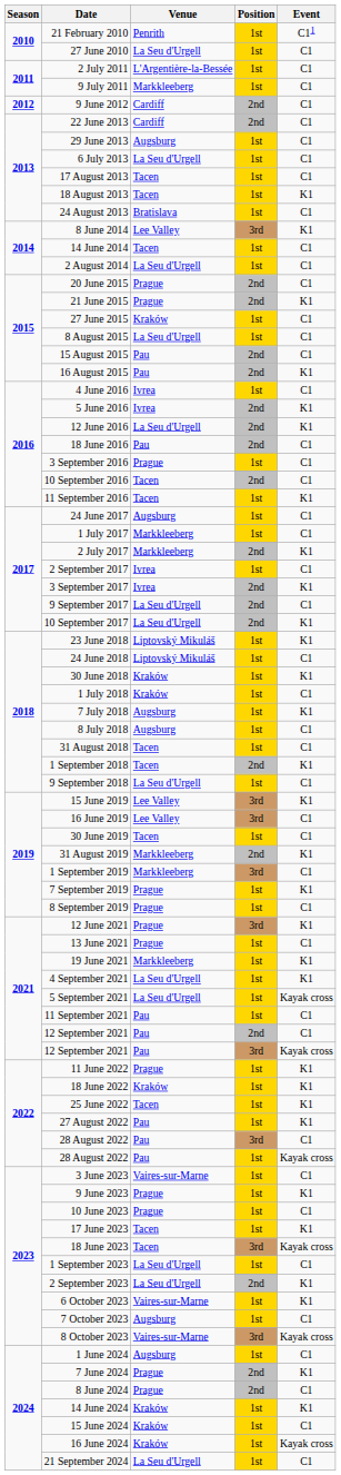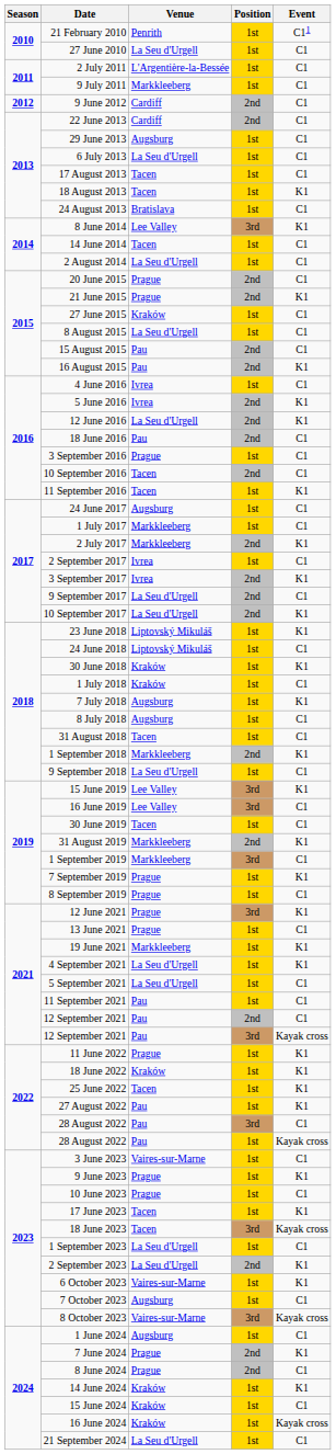 <table class="wikitable" style="text-align:center; font-size:95%;">
 <tr>
 <th>Season</th>
 <th>Date</th>
 <th>Venue</th>
 <th>Position</th>
 <th>Event</th>
 </tr>
 <tr>
 <td rowspan=2><strong><a href='#'>2010</a></strong></td>
 <td align=right>21 February 2010</td>
 <td align=left><a href='#'>Penrith</a></td>
 <td bgcolor=gold>1st</td>
 <td>C1<sup><a href='#'>1</a></sup></td>
 </tr>
 <tr>
 <td align=right>27 June 2010</td>
 <td align=left><a href='#'>La Seu d'Urgell</a></td>
 <td bgcolor=gold>1st</td>
 <td>C1</td>
 </tr>
 <tr>
 <td rowspan=2><strong><a href='#'>2011</a></strong></td>
 <td align=right>2 July 2011</td>
 <td align=left><a href='#'>L'Argentière-la-Bessée</a></td>
 <td bgcolor=gold>1st</td>
 <td>C1</td>
 </tr>
 <tr>
 <td align=right>9 July 2011</td>
 <td align=left><a href='#'>Markkleeberg</a></td>
 <td bgcolor=gold>1st</td>
 <td>C1</td>
 </tr>
 <tr>
 <td><strong><a href='#'>2012</a></strong></td>
 <td align=right>9 June 2012</td>
 <td align=left><a href='#'>Cardiff</a></td>
 <td bgcolor=silver>2nd</td>
 <td>C1</td>
 </tr>
 <tr>
 <td rowspan=6><strong><a href='#'>2013</a></strong></td>
 <td align=right>22 June 2013</td>
 <td align=left><a href='#'>Cardiff</a></td>
 <td bgcolor=silver>2nd</td>
 <td>C1</td>
 </tr>
 <tr>
 <td align=right>29 June 2013</td>
 <td align=left><a href='#'>Augsburg</a></td>
 <td bgcolor=gold>1st</td>
 <td>C1</td>
 </tr>
 <tr>
 <td align=right>6 July 2013</td>
 <td align=left><a href='#'>La Seu d'Urgell</a></td>
 <td bgcolor=gold>1st</td>
 <td>C1</td>
 </tr>
 <tr>
 <td align=right>17 August 2013</td>
 <td align=left><a href='#'>Tacen</a></td>
 <td bgcolor=gold>1st</td>
 <td>C1</td>
 </tr>
 <tr>
 <td align=right>18 August 2013</td>
 <td align=left><a href='#'>Tacen</a></td>
 <td bgcolor=gold>1st</td>
 <td>K1</td>
 </tr>
 <tr>
 <td align=right>24 August 2013</td>
 <td align=left><a href='#'>Bratislava</a></td>
 <td bgcolor=gold>1st</td>
 <td>C1</td>
 </tr>
 <tr>
 <td rowspan=3><strong><a href='#'>2014</a></strong></td>
 <td align=right>8 June 2014</td>
 <td align=left><a href='#'>Lee Valley</a></td>
 <td bgcolor=cc9966>3rd</td>
 <td>K1</td>
 </tr>
 <tr>
 <td align=right>14 June 2014</td>
 <td align=left><a href='#'>Tacen</a></td>
 <td bgcolor=gold>1st</td>
 <td>C1</td>
 </tr>
 <tr>
 <td align=right>2 August 2014</td>
 <td align=left><a href='#'>La Seu d'Urgell</a></td>
 <td bgcolor=gold>1st</td>
 <td>C1</td>
 </tr>
 <tr>
 <td rowspan=6><strong><a href='#'>2015</a></strong></td>
 <td align=right>20 June 2015</td>
 <td align=left><a href='#'>Prague</a></td>
 <td bgcolor=silver>2nd</td>
 <td>C1</td>
 </tr>
 <tr>
 <td align=right>21 June 2015</td>
 <td align=left><a href='#'>Prague</a></td>
 <td bgcolor=silver>2nd</td>
 <td>K1</td>
 </tr>
 <tr>
 <td align=right>27 June 2015</td>
 <td align=left><a href='#'>Kraków</a></td>
 <td bgcolor=gold>1st</td>
 <td>C1</td>
 </tr>
 <tr>
 <td align=right>8 August 2015</td>
 <td align=left><a href='#'>La Seu d'Urgell</a></td>
 <td bgcolor=gold>1st</td>
 <td>C1</td>
 </tr>
 <tr>
 <td align=right>15 August 2015</td>
 <td align=left><a href='#'>Pau</a></td>
 <td bgcolor=silver>2nd</td>
 <td>C1</td>
 </tr>
 <tr>
 <td align=right>16 August 2015</td>
 <td align=left><a href='#'>Pau</a></td>
 <td bgcolor=silver>2nd</td>
 <td>K1</td>
 </tr>
 <tr>
 <td rowspan=7><strong><a href='#'>2016</a></strong></td>
 <td align=right>4 June 2016</td>
 <td align=left><a href='#'>Ivrea</a></td>
 <td bgcolor=gold>1st</td>
 <td>C1</td>
 </tr>
 <tr>
 <td align=right>5 June 2016</td>
 <td align=left><a href='#'>Ivrea</a></td>
 <td bgcolor=silver>2nd</td>
 <td>K1</td>
 </tr>
 <tr>
 <td align=right>12 June 2016</td>
 <td align=left><a href='#'>La Seu d'Urgell</a></td>
 <td bgcolor=silver>2nd</td>
 <td>K1</td>
 </tr>
 <tr>
 <td align=right>18 June 2016</td>
 <td align=left><a href='#'>Pau</a></td>
 <td bgcolor=silver>2nd</td>
 <td>C1</td>
 </tr>
 <tr>
 <td align=right>3 September 2016</td>
 <td align=left><a href='#'>Prague</a></td>
 <td bgcolor=gold>1st</td>
 <td>C1</td>
 </tr>
 <tr>
 <td align=right>10 September 2016</td>
 <td align=left><a href='#'>Tacen</a></td>
 <td bgcolor=silver>2nd</td>
 <td>C1</td>
 </tr>
 <tr>
 <td align=right>11 September 2016</td>
 <td align=left><a href='#'>Tacen</a></td>
 <td bgcolor=gold>1st</td>
 <td>K1</td>
 </tr>
 <tr>
 <td rowspan=7><strong><a href='#'>2017</a></strong></td>
 <td align=right>24 June 2017</td>
 <td align=left><a href='#'>Augsburg</a></td>
 <td bgcolor=gold>1st</td>
 <td>C1</td>
 </tr>
 <tr>
 <td align=right>1 July 2017</td>
 <td align=left><a href='#'>Markkleeberg</a></td>
 <td bgcolor=gold>1st</td>
 <td>C1</td>
 </tr>
 <tr>
 <td align=right>2 July 2017</td>
 <td align=left><a href='#'>Markkleeberg</a></td>
 <td bgcolor=silver>2nd</td>
 <td>K1</td>
 </tr>
 <tr>
 <td align=right>2 September 2017</td>
 <td align=left><a href='#'>Ivrea</a></td>
 <td bgcolor=gold>1st</td>
 <td>C1</td>
 </tr>
 <tr>
 <td align=right>3 September 2017</td>
 <td align=left><a href='#'>Ivrea</a></td>
 <td bgcolor=silver>2nd</td>
 <td>K1</td>
 </tr>
 <tr>
 <td align=right>9 September 2017</td>
 <td align=left><a href='#'>La Seu d'Urgell</a></td>
 <td bgcolor=silver>2nd</td>
 <td>C1</td>
 </tr>
 <tr>
 <td align=right>10 September 2017</td>
 <td align=left><a href='#'>La Seu d'Urgell</a></td>
 <td bgcolor=silver>2nd</td>
 <td>K1</td>
 </tr>
 <tr>
 <td rowspan=9><strong><a href='#'>2018</a></strong></td>
 <td align=right>23 June 2018</td>
 <td align=left><a href='#'>Liptovský Mikuláš</a></td>
 <td bgcolor=gold>1st</td>
 <td>K1</td>
 </tr>
 <tr>
 <td align=right>24 June 2018</td>
 <td align=left><a href='#'>Liptovský Mikuláš</a></td>
 <td bgcolor=gold>1st</td>
 <td>C1</td>
 </tr>
 <tr>
 <td align=right>30 June 2018</td>
 <td align=left><a href='#'>Kraków</a></td>
 <td bgcolor=gold>1st</td>
 <td>K1</td>
 </tr>
 <tr>
 <td align=right>1 July 2018</td>
 <td align=left><a href='#'>Kraków</a></td>
 <td bgcolor=gold>1st</td>
 <td>C1</td>
 </tr>
 <tr>
 <td align=right>7 July 2018</td>
 <td align=left><a href='#'>Augsburg</a></td>
 <td bgcolor=gold>1st</td>
 <td>K1</td>
 </tr>
 <tr>
 <td align=right>8 July 2018</td>
 <td align=left><a href='#'>Augsburg</a></td>
 <td bgcolor=gold>1st</td>
 <td>C1</td>
 </tr>
 <tr>
 <td align=right>31 August 2018</td>
 <td align=left><a href='#'>Tacen</a></td>
 <td bgcolor=gold>1st</td>
 <td>C1</td>
 </tr>
 <tr>
 <td align=right>1 September 2018</td>
-<td align=left><a href='#'>Tacen</a></td>
+<td align=left><a href='#'>Markkleeberg</a></td>
 <td bgcolor=silver>2nd</td>
 <td>K1</td>
 </tr>
 <tr>
 <td align=right>9 September 2018</td>
 <td align=left><a href='#'>La Seu d'Urgell</a></td>
 <td bgcolor=gold>1st</td>
 <td>C1</td>
 </tr>
 <tr>
 <td rowspan=7><strong><a href='#'>2019</a></strong></td>
 <td align=right>15 June 2019</td>
 <td align=left><a href='#'>Lee Valley</a></td>
 <td bgcolor=cc9966>3rd</td>
 <td>K1</td>
 </tr>
 <tr>
 <td align=right>16 June 2019</td>
 <td align=left><a href='#'>Lee Valley</a></td>
 <td bgcolor=cc9966>3rd</td>
 <td>C1</td>
 </tr>
 <tr>
 <td align=right>30 June 2019</td>
 <td align=left><a href='#'>Tacen</a></td>
 <td bgcolor=gold>1st</td>
 <td>C1</td>
 </tr>
 <tr>
 <td align=right>31 August 2019</td>
 <td align=left><a href='#'>Markkleeberg</a></td>
 <td bgcolor=silver>2nd</td>
 <td>K1</td>
 </tr>
 <tr>
 <td align=right>1 September 2019</td>
 <td align=left><a href='#'>Markkleeberg</a></td>
 <td bgcolor=cc9966>3rd</td>
 <td>C1</td>
 </tr>
 <tr>
 <td align=right>7 September 2019</td>
 <td align=left><a href='#'>Prague</a></td>
 <td bgcolor=gold>1st</td>
 <td>K1</td>
 </tr>
 <tr>
 <td align=right>8 September 2019</td>
 <td align=left><a href='#'>Prague</a></td>
 <td bgcolor=gold>1st</td>
 <td>C1</td>
 </tr>
 <tr>
 <td rowspan=8><strong><a href='#'>2021</a></strong></td>
 <td align=right>12 June 2021</td>
 <td align=left><a href='#'>Prague</a></td>
 <td bgcolor=cc9966>3rd</td>
 <td>K1</td>
 </tr>
 <tr>
 <td align=right>13 June 2021</td>
 <td align=left><a href='#'>Prague</a></td>
 <td bgcolor=gold>1st</td>
 <td>C1</td>
 </tr>
 <tr>
 <td align=right>19 June 2021</td>
 <td align=left><a href='#'>Markkleeberg</a></td>
 <td bgcolor=gold>1st</td>
 <td>K1</td>
 </tr>
 <tr>
 <td align=right>4 September 2021</td>
 <td align=left><a href='#'>La Seu d'Urgell</a></td>
 <td bgcolor=gold>1st</td>
 <td>K1</td>
 </tr>
 <tr>
 <td align=right>5 September 2021</td>
 <td align=left><a href='#'>La Seu d'Urgell</a></td>
 <td bgcolor=gold>1st</td>
-<td>Kayak cross</td>
+<td>C1</td>
 </tr>
 <tr>
 <td align=right>11 September 2021</td>
 <td align=left><a href='#'>Pau</a></td>
 <td bgcolor=gold>1st</td>
 <td>C1</td>
 </tr>
 <tr>
 <td align=right>12 September 2021</td>
 <td align=left><a href='#'>Pau</a></td>
 <td bgcolor=silver>2nd</td>
 <td>C1</td>
 </tr>
 <tr>
 <td align=right>12 September 2021</td>
 <td align=left><a href='#'>Pau</a></td>
 <td bgcolor=cc9966>3rd</td>
 <td>Kayak cross</td>
 </tr>
 <tr>
 <td rowspan=6><strong><a href='#'>2022</a></strong></td>
 <td align=right>11 June 2022</td>
 <td align=left><a href='#'>Prague</a></td>
 <td bgcolor=gold>1st</td>
 <td>K1</td>
 </tr>
 <tr>
 <td align=right>18 June 2022</td>
 <td align=left><a href='#'>Kraków</a></td>
 <td bgcolor=gold>1st</td>
 <td>K1</td>
 </tr>
 <tr>
 <td align=right>25 June 2022</td>
 <td align=left><a href='#'>Tacen</a></td>
 <td bgcolor=gold>1st</td>
 <td>K1</td>
 </tr>
 <tr>
 <td align=right>27 August 2022</td>
 <td align=left><a href='#'>Pau</a></td>
 <td bgcolor=gold>1st</td>
 <td>K1</td>
 </tr>
 <tr>
 <td align=right>28 August 2022</td>
 <td align=left><a href='#'>Pau</a></td>
 <td bgcolor=cc9966>3rd</td>
 <td>C1</td>
 </tr>
 <tr>
 <td align=right>28 August 2022</td>
 <td align=left><a href='#'>Pau</a></td>
 <td bgcolor=gold>1st</td>
 <td>Kayak cross</td>
 </tr>
 <tr>
 <td rowspan=10><strong><a href='#'>2023</a></strong></td>
 <td align=right>3 June 2023</td>
 <td align=left><a href='#'>Vaires-sur-Marne</a></td>
 <td bgcolor=gold>1st</td>
 <td>C1</td>
 </tr>
 <tr>
 <td align=right>9 June 2023</td>
 <td align=left><a href='#'>Prague</a></td>
 <td bgcolor=gold>1st</td>
 <td>K1</td>
 </tr>
 <tr>
 <td align=right>10 June 2023</td>
 <td align=left><a href='#'>Prague</a></td>
 <td bgcolor=gold>1st</td>
 <td>C1</td>
 </tr>
 <tr>
 <td align=right>17 June 2023</td>
 <td align=left><a href='#'>Tacen</a></td>
 <td bgcolor=gold>1st</td>
 <td>K1</td>
 </tr>
 <tr>
 <td align=right>18 June 2023</td>
 <td align=left><a href='#'>Tacen</a></td>
 <td bgcolor=cc9966>3rd</td>
 <td>Kayak cross</td>
 </tr>
 <tr>
 <td align=right>1 September 2023</td>
 <td align=left><a href='#'>La Seu d'Urgell</a></td>
 <td bgcolor=gold>1st</td>
 <td>C1</td>
 </tr>
 <tr>
 <td align=right>2 September 2023</td>
 <td align=left><a href='#'>La Seu d'Urgell</a></td>
 <td bgcolor=silver>2nd</td>
 <td>K1</td>
 </tr>
 <tr>
 <td align=right>6 October 2023</td>
 <td align=left><a href='#'>Vaires-sur-Marne</a></td>
 <td bgcolor=gold>1st</td>
 <td>K1</td>
 </tr>
 <tr>
 <td align=right>7 October 2023</td>
 <td align=left><a href='#'>Augsburg</a></td>
 <td bgcolor=gold>1st</td>
 <td>C1</td>
 </tr>
 <tr>
 <td align=right>8 October 2023</td>
 <td align=left><a href='#'>Vaires-sur-Marne</a></td>
 <td bgcolor=cc9966>3rd</td>
 <td>Kayak cross</td>
 </tr>
 <tr>
 <td rowspan=7><strong><a href='#'>2024</a></strong></td>
 <td align=right>1 June 2024</td>
 <td align=left><a href='#'>Augsburg</a></td>
 <td bgcolor=gold>1st</td>
 <td>C1</td>
 </tr>
 <tr>
 <td align=right>7 June 2024</td>
 <td align=left><a href='#'>Prague</a></td>
 <td bgcolor=silver>2nd</td>
 <td>K1</td>
 </tr>
 <tr>
 <td align=right>8 June 2024</td>
 <td align=left><a href='#'>Prague</a></td>
 <td bgcolor=silver>2nd</td>
 <td>C1</td>
 </tr>
 <tr>
 <td align=right>14 June 2024</td>
 <td align=left><a href='#'>Kraków</a></td>
 <td bgcolor=gold>1st</td>
 <td>K1</td>
 </tr>
 <tr>
 <td align=right>15 June 2024</td>
 <td align=left><a href='#'>Kraków</a></td>
 <td bgcolor=gold>1st</td>
 <td>C1</td>
 </tr>
 <tr>
 <td align=right>16 June 2024</td>
 <td align=left><a href='#'>Kraków</a></td>
 <td bgcolor=gold>1st</td>
 <td>Kayak cross</td>
 </tr>
 <tr>
 <td align=right>21 September 2024</td>
 <td align=left><a href='#'>La Seu d'Urgell</a></td>
 <td bgcolor=gold>1st</td>
 <td>C1</td>
 </tr>
 </table>
